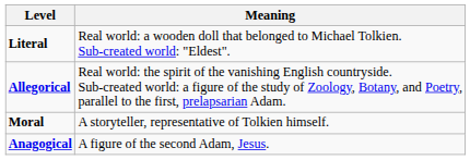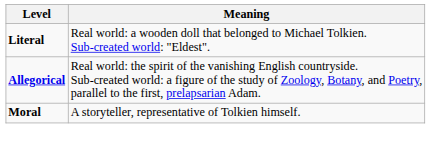 <table class="wikitable" style="margin-left: auto; margin-right: auto; border: none;">
 <tr>
 <th>Level</th>
 <th>Meaning</th>
 </tr>
 <tr>
 <td><strong>Literal</strong></td>
 <td>Real world: a wooden doll that belonged to Michael Tolkien.<br><a href='#'>Sub-created world</a>: "Eldest".</td>
 </tr>
 <tr>
 <td><strong><a href='#'>Allegorical</a></strong></td>
 <td>Real world: the spirit of the vanishing English countryside.<br>Sub-created world: a figure of the study of <a href='#'>Zoology</a>, <a href='#'>Botany</a>, and <a href='#'>Poetry</a>,<br>parallel to the first, <a href='#'>prelapsarian</a> Adam.</td>
 </tr>
 <tr>
 <td><strong>Moral</strong></td>
 <td>A storyteller, representative of Tolkien himself.</td>
 </tr>
-<tr>
-<td><strong><a href='#'>Anagogical</a></strong></td>
-<td>A figure of the second Adam, <a href='#'>Jesus</a>.</td>
-</tr>
 </table>
